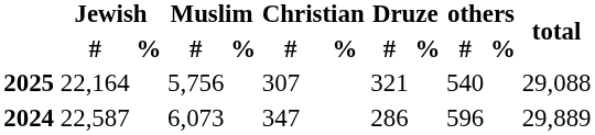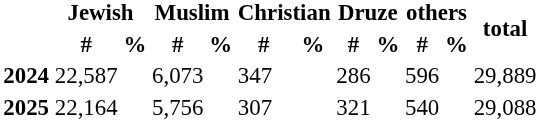 <table>
 <tr>
 <th rowspan=2></th>
 <th colspan=2>Jewish</th>
 <th colspan=2>Muslim</th>
 <th colspan=2>Christian</th>
 <th colspan=2>Druze</th>
 <th colspan=2>others</th>
 <th rowspan=2>total</th>
 </tr>
 <tr>
 <th>#</th>
 <th>%</th>
 <th>#</th>
 <th>%</th>
 <th>#</th>
 <th>%</th>
 <th>#</th>
 <th>%</th>
 <th>#</th>
 <th>%</th>
 </tr>
 <tr>
+<th>2024</th>
+<td>22,587</td>
+<td></td>
+<td>6,073</td>
+<td></td>
+<td>347</td>
+<td></td>
+<td>286</td>
+<td></td>
+<td>596</td>
+<td></td>
+<td>29,889</td>
+</tr>
+<tr>
 <th>2025</th>
 <td>22,164</td>
 <td></td>
 <td>5,756</td>
 <td></td>
 <td>307</td>
 <td></td>
 <td>321</td>
 <td></td>
 <td>540</td>
 <td></td>
 <td>29,088</td>
 </tr>
-<tr>
-<th>2024</th>
-<td>22,587</td>
-<td></td>
-<td>6,073</td>
-<td></td>
-<td>347</td>
-<td></td>
-<td>286</td>
-<td></td>
-<td>596</td>
-<td></td>
-<td>29,889</td>
-</tr>
 </table>
